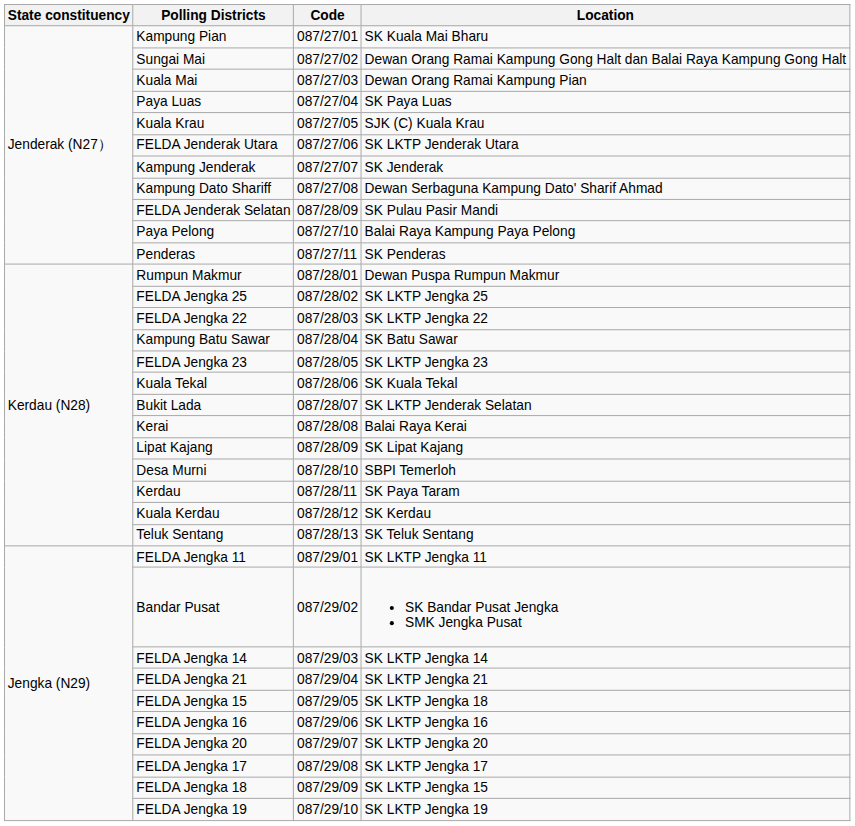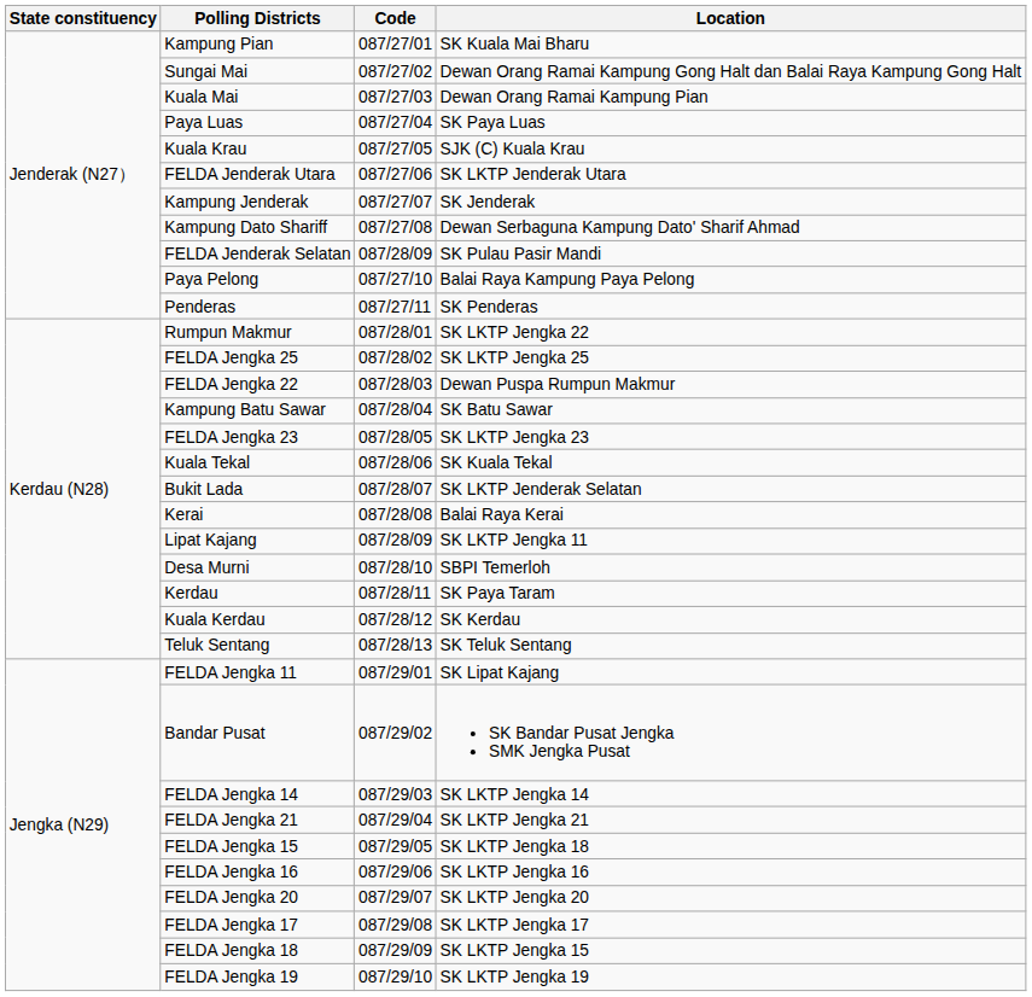 <table class="wikitable sortable mw-collapsible" style="white-space:nowrap;font-size:85%">
 <tr>
 <th>State constituency</th>
 <th>Polling Districts</th>
 <th>Code</th>
 <th>Location</th>
 </tr>
 <tr>
 <td rowspan="11">Jenderak (N27）</td>
 <td>Kampung Pian</td>
 <td>087/27/01</td>
 <td>SK Kuala Mai Bharu</td>
 </tr>
 <tr>
 <td>Sungai Mai</td>
 <td>087/27/02</td>
 <td>Dewan Orang Ramai Kampung Gong Halt dan Balai Raya Kampung Gong Halt</td>
 </tr>
 <tr>
 <td>Kuala Mai</td>
 <td>087/27/03</td>
 <td>Dewan Orang Ramai Kampung Pian</td>
 </tr>
 <tr>
 <td>Paya Luas</td>
 <td>087/27/04</td>
 <td>SK Paya Luas</td>
 </tr>
 <tr>
 <td>Kuala Krau</td>
 <td>087/27/05</td>
 <td>SJK (C) Kuala Krau</td>
 </tr>
 <tr>
 <td>FELDA Jenderak Utara</td>
 <td>087/27/06</td>
 <td>SK LKTP Jenderak Utara</td>
 </tr>
 <tr>
 <td>Kampung Jenderak</td>
 <td>087/27/07</td>
 <td>SK Jenderak</td>
 </tr>
 <tr>
 <td>Kampung Dato Shariff</td>
 <td>087/27/08</td>
 <td>Dewan Serbaguna Kampung Dato' Sharif Ahmad</td>
 </tr>
 <tr>
 <td>FELDA Jenderak Selatan</td>
 <td>087/28/09</td>
 <td>SK Pulau Pasir Mandi</td>
 </tr>
 <tr>
 <td>Paya Pelong</td>
 <td>087/27/10</td>
 <td>Balai Raya Kampung Paya Pelong</td>
 </tr>
 <tr>
 <td>Penderas</td>
 <td>087/27/11</td>
 <td>SK Penderas</td>
 </tr>
 <tr>
 <td rowspan="13">Kerdau (N28)</td>
 <td>Rumpun Makmur</td>
 <td>087/28/01</td>
-<td>Dewan Puspa Rumpun Makmur</td>
+<td>SK LKTP Jengka 22</td>
 </tr>
 <tr>
 <td>FELDA Jengka 25</td>
 <td>087/28/02</td>
 <td>SK LKTP Jengka 25</td>
 </tr>
 <tr>
 <td>FELDA Jengka 22</td>
 <td>087/28/03</td>
-<td>SK LKTP Jengka 22</td>
+<td>Dewan Puspa Rumpun Makmur</td>
 </tr>
 <tr>
 <td>Kampung Batu Sawar</td>
 <td>087/28/04</td>
 <td>SK Batu Sawar</td>
 </tr>
 <tr>
 <td>FELDA Jengka 23</td>
 <td>087/28/05</td>
 <td>SK LKTP Jengka 23</td>
 </tr>
 <tr>
 <td>Kuala Tekal</td>
 <td>087/28/06</td>
 <td>SK Kuala Tekal</td>
 </tr>
 <tr>
 <td>Bukit Lada</td>
 <td>087/28/07</td>
 <td>SK LKTP Jenderak Selatan</td>
 </tr>
 <tr>
 <td>Kerai</td>
 <td>087/28/08</td>
 <td>Balai Raya Kerai</td>
 </tr>
 <tr>
 <td>Lipat Kajang</td>
 <td>087/28/09</td>
-<td>SK Lipat Kajang</td>
+<td>SK LKTP Jengka 11</td>
 </tr>
 <tr>
 <td>Desa Murni</td>
 <td>087/28/10</td>
 <td>SBPI Temerloh</td>
 </tr>
 <tr>
 <td>Kerdau</td>
 <td>087/28/11</td>
 <td>SK Paya Taram</td>
 </tr>
 <tr>
 <td>Kuala Kerdau</td>
 <td>087/28/12</td>
 <td>SK Kerdau</td>
 </tr>
 <tr>
 <td>Teluk Sentang</td>
 <td>087/28/13</td>
 <td>SK Teluk Sentang</td>
 </tr>
 <tr>
 <td rowspan="10">Jengka (N29)</td>
 <td>FELDA Jengka 11</td>
 <td>087/29/01</td>
-<td>SK LKTP Jengka 11</td>
+<td>SK Lipat Kajang</td>
 </tr>
 <tr>
 <td>Bandar Pusat</td>
 <td>087/29/02</td>
 <td><br><ul><li>SK Bandar Pusat Jengka</li><li>SMK Jengka Pusat</li></ul></td>
 </tr>
 <tr>
 <td>FELDA Jengka 14</td>
 <td>087/29/03</td>
 <td>SK LKTP Jengka 14</td>
 </tr>
 <tr>
 <td>FELDA Jengka 21</td>
 <td>087/29/04</td>
 <td>SK LKTP Jengka 21</td>
 </tr>
 <tr>
 <td>FELDA Jengka 15</td>
 <td>087/29/05</td>
 <td>SK LKTP Jengka 18</td>
 </tr>
 <tr>
 <td>FELDA Jengka 16</td>
 <td>087/29/06</td>
 <td>SK LKTP Jengka 16</td>
 </tr>
 <tr>
 <td>FELDA Jengka 20</td>
 <td>087/29/07</td>
 <td>SK LKTP Jengka 20</td>
 </tr>
 <tr>
 <td>FELDA Jengka 17</td>
 <td>087/29/08</td>
 <td>SK LKTP Jengka 17</td>
 </tr>
 <tr>
 <td>FELDA Jengka 18</td>
 <td>087/29/09</td>
 <td>SK LKTP Jengka 15</td>
 </tr>
 <tr>
 <td>FELDA Jengka 19</td>
 <td>087/29/10</td>
 <td>SK LKTP Jengka 19</td>
 </tr>
 </table>
